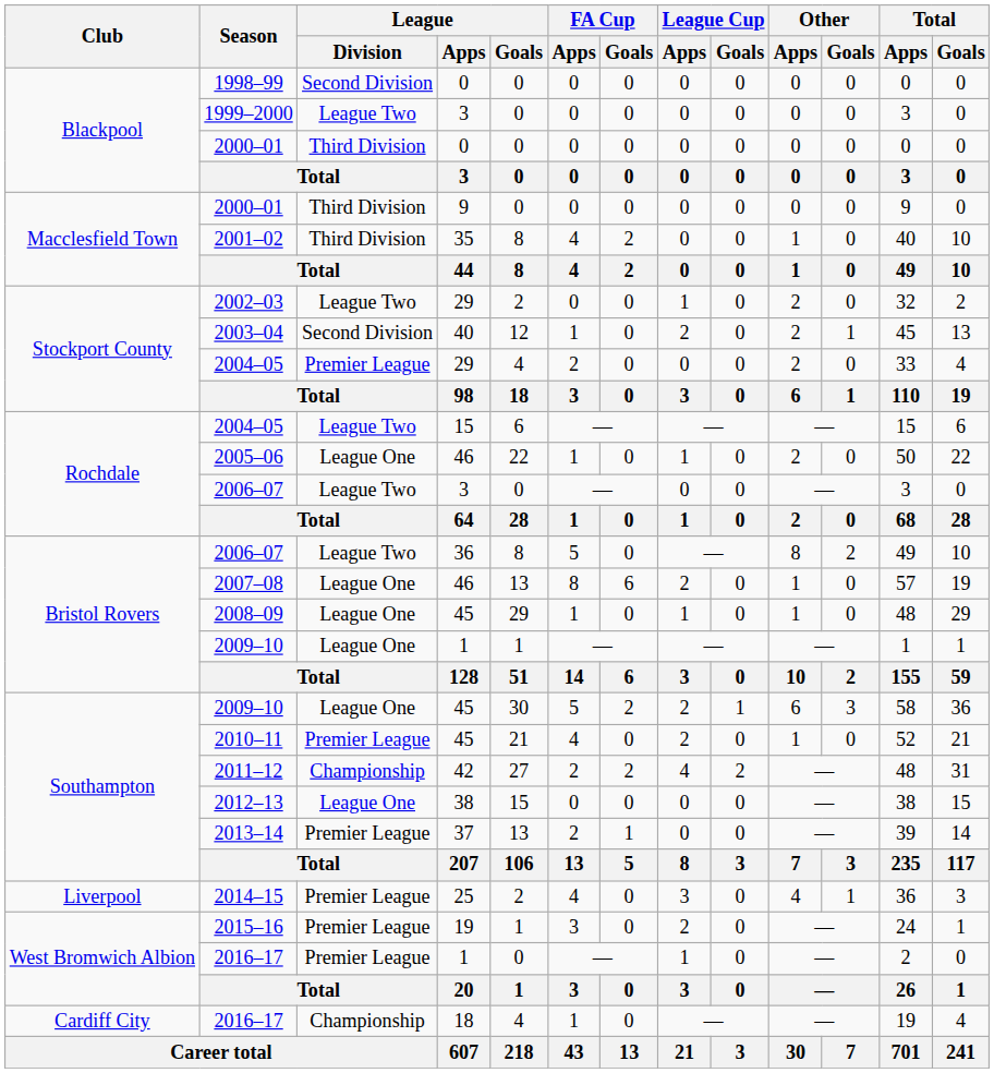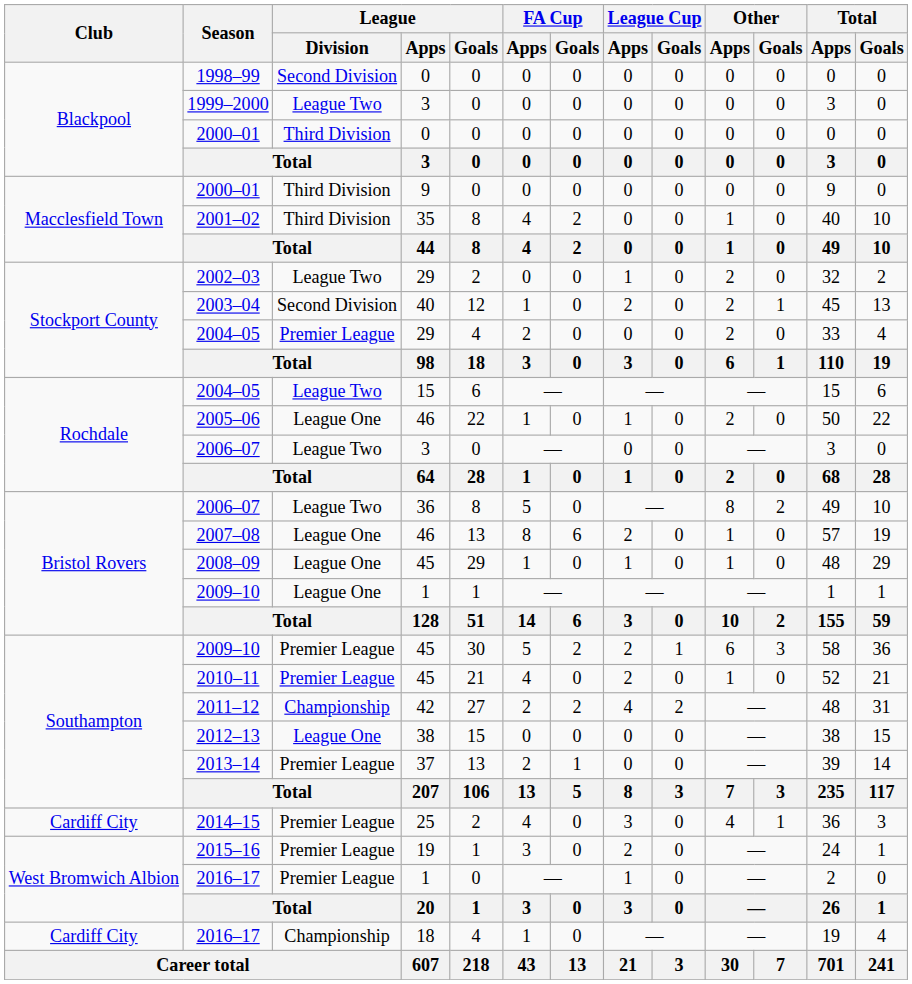 <table class=wikitable style="text-align:center">
 <tr>
 <th rowspan=2>Club</th>
 <th rowspan=2>Season</th>
 <th colspan=3>League</th>
 <th colspan=2><a href='#'>FA Cup</a></th>
 <th colspan=2><a href='#'>League Cup</a></th>
 <th colspan=2>Other</th>
 <th colspan=2>Total</th>
 </tr>
 <tr>
 <th>Division</th>
 <th>Apps</th>
 <th>Goals</th>
 <th>Apps</th>
 <th>Goals</th>
 <th>Apps</th>
 <th>Goals</th>
 <th>Apps</th>
 <th>Goals</th>
 <th>Apps</th>
 <th>Goals</th>
 </tr>
 <tr>
 <td rowspan=4><a href='#'>Blackpool</a></td>
 <td><a href='#'>1998–99</a></td>
 <td><a href='#'>Second Division</a></td>
 <td>0</td>
 <td>0</td>
 <td>0</td>
 <td>0</td>
 <td>0</td>
 <td>0</td>
 <td>0</td>
 <td>0</td>
 <td>0</td>
 <td>0</td>
 </tr>
 <tr>
 <td><a href='#'>1999–2000</a></td>
 <td><a href='#'>League Two</a></td>
 <td>3</td>
 <td>0</td>
 <td>0</td>
 <td>0</td>
 <td>0</td>
 <td>0</td>
 <td>0</td>
 <td>0</td>
 <td>3</td>
 <td>0</td>
 </tr>
 <tr>
 <td><a href='#'>2000–01</a></td>
 <td><a href='#'>Third Division</a></td>
 <td>0</td>
 <td>0</td>
 <td>0</td>
 <td>0</td>
 <td>0</td>
 <td>0</td>
 <td>0</td>
 <td>0</td>
 <td>0</td>
 <td>0</td>
 </tr>
 <tr>
 <th colspan=2>Total</th>
 <th>3</th>
 <th>0</th>
 <th>0</th>
 <th>0</th>
 <th>0</th>
 <th>0</th>
 <th>0</th>
 <th>0</th>
 <th>3</th>
 <th>0</th>
 </tr>
 <tr>
 <td rowspan=3><a href='#'>Macclesfield Town</a></td>
 <td><a href='#'>2000–01</a></td>
 <td>Third Division</td>
 <td>9</td>
 <td>0</td>
 <td>0</td>
 <td>0</td>
 <td>0</td>
 <td>0</td>
 <td>0</td>
 <td>0</td>
 <td>9</td>
 <td>0</td>
 </tr>
 <tr>
 <td><a href='#'>2001–02</a></td>
 <td>Third Division</td>
 <td>35</td>
 <td>8</td>
 <td>4</td>
 <td>2</td>
 <td>0</td>
 <td>0</td>
 <td>1</td>
 <td>0</td>
 <td>40</td>
 <td>10</td>
 </tr>
 <tr>
 <th colspan=2>Total</th>
 <th>44</th>
 <th>8</th>
 <th>4</th>
 <th>2</th>
 <th>0</th>
 <th>0</th>
 <th>1</th>
 <th>0</th>
 <th>49</th>
 <th>10</th>
 </tr>
 <tr>
 <td rowspan=4><a href='#'>Stockport County</a></td>
 <td><a href='#'>2002–03</a></td>
 <td>League Two</td>
 <td>29</td>
 <td>2</td>
 <td>0</td>
 <td>0</td>
 <td>1</td>
 <td>0</td>
 <td>2</td>
 <td>0</td>
 <td>32</td>
 <td>2</td>
 </tr>
 <tr>
 <td><a href='#'>2003–04</a></td>
 <td>Second Division</td>
 <td>40</td>
 <td>12</td>
 <td>1</td>
 <td>0</td>
 <td>2</td>
 <td>0</td>
 <td>2</td>
 <td>1</td>
 <td>45</td>
 <td>13</td>
 </tr>
 <tr>
 <td><a href='#'>2004–05</a></td>
 <td><a href='#'>Premier League</a></td>
 <td>29</td>
 <td>4</td>
 <td>2</td>
 <td>0</td>
 <td>0</td>
 <td>0</td>
 <td>2</td>
 <td>0</td>
 <td>33</td>
 <td>4</td>
 </tr>
 <tr>
 <th colspan=2>Total</th>
 <th>98</th>
 <th>18</th>
 <th>3</th>
 <th>0</th>
 <th>3</th>
 <th>0</th>
 <th>6</th>
 <th>1</th>
 <th>110</th>
 <th>19</th>
 </tr>
 <tr>
 <td rowspan=4><a href='#'>Rochdale</a></td>
 <td><a href='#'>2004–05</a></td>
 <td><a href='#'>League Two</a></td>
 <td>15</td>
 <td>6</td>
 <td colspan=2>—</td>
 <td colspan=2>—</td>
 <td colspan=2>—</td>
 <td>15</td>
 <td>6</td>
 </tr>
 <tr>
 <td><a href='#'>2005–06</a></td>
 <td>League One</td>
 <td>46</td>
 <td>22</td>
 <td>1</td>
 <td>0</td>
 <td>1</td>
 <td>0</td>
 <td>2</td>
 <td>0</td>
 <td>50</td>
 <td>22</td>
 </tr>
 <tr>
 <td><a href='#'>2006–07</a></td>
 <td>League Two</td>
 <td>3</td>
 <td>0</td>
 <td colspan=2>—</td>
 <td>0</td>
 <td>0</td>
 <td colspan=2>—</td>
 <td>3</td>
 <td>0</td>
 </tr>
 <tr>
 <th colspan=2>Total</th>
 <th>64</th>
 <th>28</th>
 <th>1</th>
 <th>0</th>
 <th>1</th>
 <th>0</th>
 <th>2</th>
 <th>0</th>
 <th>68</th>
 <th>28</th>
 </tr>
 <tr>
 <td rowspan=5><a href='#'>Bristol Rovers</a></td>
 <td><a href='#'>2006–07</a></td>
 <td>League Two</td>
 <td>36</td>
 <td>8</td>
 <td>5</td>
 <td>0</td>
 <td colspan=2>—</td>
 <td>8</td>
 <td>2</td>
 <td>49</td>
 <td>10</td>
 </tr>
 <tr>
 <td><a href='#'>2007–08</a></td>
 <td>League One</td>
 <td>46</td>
 <td>13</td>
 <td>8</td>
 <td>6</td>
 <td>2</td>
 <td>0</td>
 <td>1</td>
 <td>0</td>
 <td>57</td>
 <td>19</td>
 </tr>
 <tr>
 <td><a href='#'>2008–09</a></td>
 <td>League One</td>
 <td>45</td>
 <td>29</td>
 <td>1</td>
 <td>0</td>
 <td>1</td>
 <td>0</td>
 <td>1</td>
 <td>0</td>
 <td>48</td>
 <td>29</td>
 </tr>
 <tr>
 <td><a href='#'>2009–10</a></td>
 <td>League One</td>
 <td>1</td>
 <td>1</td>
 <td colspan=2>—</td>
 <td colspan=2>—</td>
 <td colspan=2>—</td>
 <td>1</td>
 <td>1</td>
 </tr>
 <tr>
 <th colspan=2>Total</th>
 <th>128</th>
 <th>51</th>
 <th>14</th>
 <th>6</th>
 <th>3</th>
 <th>0</th>
 <th>10</th>
 <th>2</th>
 <th>155</th>
 <th>59</th>
 </tr>
 <tr>
 <td rowspan=6><a href='#'>Southampton</a></td>
 <td><a href='#'>2009–10</a></td>
-<td>League One</td>
+<td>Premier League</td>
 <td>45</td>
 <td>30</td>
 <td>5</td>
 <td>2</td>
 <td>2</td>
 <td>1</td>
 <td>6</td>
 <td>3</td>
 <td>58</td>
 <td>36</td>
 </tr>
 <tr>
 <td><a href='#'>2010–11</a></td>
 <td><a href='#'>Premier League</a></td>
 <td>45</td>
 <td>21</td>
 <td>4</td>
 <td>0</td>
 <td>2</td>
 <td>0</td>
 <td>1</td>
 <td>0</td>
 <td>52</td>
 <td>21</td>
 </tr>
 <tr>
 <td><a href='#'>2011–12</a></td>
 <td><a href='#'>Championship</a></td>
 <td>42</td>
 <td>27</td>
 <td>2</td>
 <td>2</td>
 <td>4</td>
 <td>2</td>
 <td colspan=2>—</td>
 <td>48</td>
 <td>31</td>
 </tr>
 <tr>
 <td><a href='#'>2012–13</a></td>
 <td><a href='#'>League One</a></td>
 <td>38</td>
 <td>15</td>
 <td>0</td>
 <td>0</td>
 <td>0</td>
 <td>0</td>
 <td colspan=2>—</td>
 <td>38</td>
 <td>15</td>
 </tr>
 <tr>
 <td><a href='#'>2013–14</a></td>
 <td>Premier League</td>
 <td>37</td>
 <td>13</td>
 <td>2</td>
 <td>1</td>
 <td>0</td>
 <td>0</td>
 <td colspan=2>—</td>
 <td>39</td>
 <td>14</td>
 </tr>
 <tr>
 <th colspan=2>Total</th>
 <th>207</th>
 <th>106</th>
 <th>13</th>
 <th>5</th>
 <th>8</th>
 <th>3</th>
 <th>7</th>
 <th>3</th>
 <th>235</th>
 <th>117</th>
 </tr>
 <tr>
-<td><a href='#'>Liverpool</a></td>
+<td><a href='#'>Cardiff City</a></td>
 <td><a href='#'>2014–15</a></td>
 <td>Premier League</td>
 <td>25</td>
 <td>2</td>
 <td>4</td>
 <td>0</td>
 <td>3</td>
 <td>0</td>
 <td>4</td>
 <td>1</td>
 <td>36</td>
 <td>3</td>
 </tr>
 <tr>
 <td rowspan=3><a href='#'>West Bromwich Albion</a></td>
 <td><a href='#'>2015–16</a></td>
 <td>Premier League</td>
 <td>19</td>
 <td>1</td>
 <td>3</td>
 <td>0</td>
 <td>2</td>
 <td>0</td>
 <td colspan=2>—</td>
 <td>24</td>
 <td>1</td>
 </tr>
 <tr>
 <td><a href='#'>2016–17</a></td>
 <td>Premier League</td>
 <td>1</td>
 <td>0</td>
 <td colspan=2>—</td>
 <td>1</td>
 <td>0</td>
 <td colspan=2>—</td>
 <td>2</td>
 <td>0</td>
 </tr>
 <tr>
 <th colspan=2>Total</th>
 <th>20</th>
 <th>1</th>
 <th>3</th>
 <th>0</th>
 <th>3</th>
 <th>0</th>
 <th colspan=2>—</th>
 <th>26</th>
 <th>1</th>
 </tr>
 <tr>
 <td><a href='#'>Cardiff City</a></td>
 <td><a href='#'>2016–17</a></td>
 <td>Championship</td>
 <td>18</td>
 <td>4</td>
 <td>1</td>
 <td>0</td>
 <td colspan=2>—</td>
 <td colspan=2>—</td>
 <td>19</td>
 <td>4</td>
 </tr>
 <tr>
 <th colspan=3>Career total</th>
 <th>607</th>
 <th>218</th>
 <th>43</th>
 <th>13</th>
 <th>21</th>
 <th>3</th>
 <th>30</th>
 <th>7</th>
 <th>701</th>
 <th>241</th>
 </tr>
 </table>
